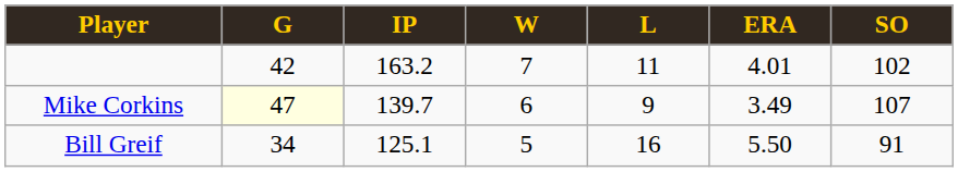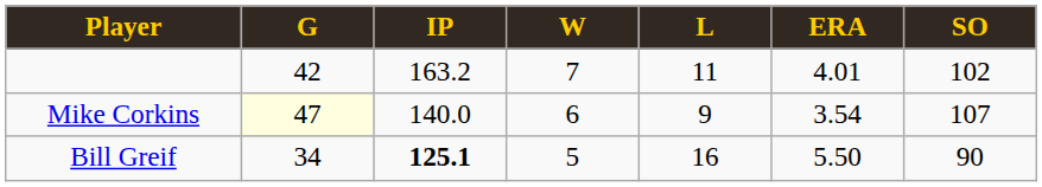 <table class="wikitable sortable">
 <tr>
 <th style="background:#312821; color:#FFCC00" width="16%">Player</th>
 <th style="background:#312821; color:#FFCC00" width="9%">G</th>
 <th style="background:#312821; color:#FFCC00" width="9%">IP</th>
 <th style="background:#312821; color:#FFCC00" width="9%">W</th>
 <th style="background:#312821; color:#FFCC00" width="9%">L</th>
 <th style="background:#312821; color:#FFCC00" width="9%">ERA</th>
 <th style="background:#312821; color:#FFCC00" width="9%">SO</th>
 </tr>
 <tr align="center">
 <td></td>
 <td>42</td>
 <td>163.2</td>
 <td>7</td>
 <td>11</td>
 <td>4.01</td>
 <td>102</td>
 </tr>
 <tr align="center">
 <td><a href='#'>Mike Corkins</a></td>
 <td style="background: lightyellow;">47</td>
-<td>139.7</td>
+<td>140.0</td>
 <td>6</td>
 <td>9</td>
-<td>3.49</td>
+<td>3.54</td>
 <td>107</td>
 </tr>
 <tr align=center>
 <td><a href='#'>Bill Greif</a></td>
 <td>34</td>
-<td>125.1</td>
+<td><strong>125.1</strong></td>
 <td>5</td>
 <td>16</td>
 <td>5.50</td>
-<td>91</td>
+<td>90</td>
 </tr>
 </table>
